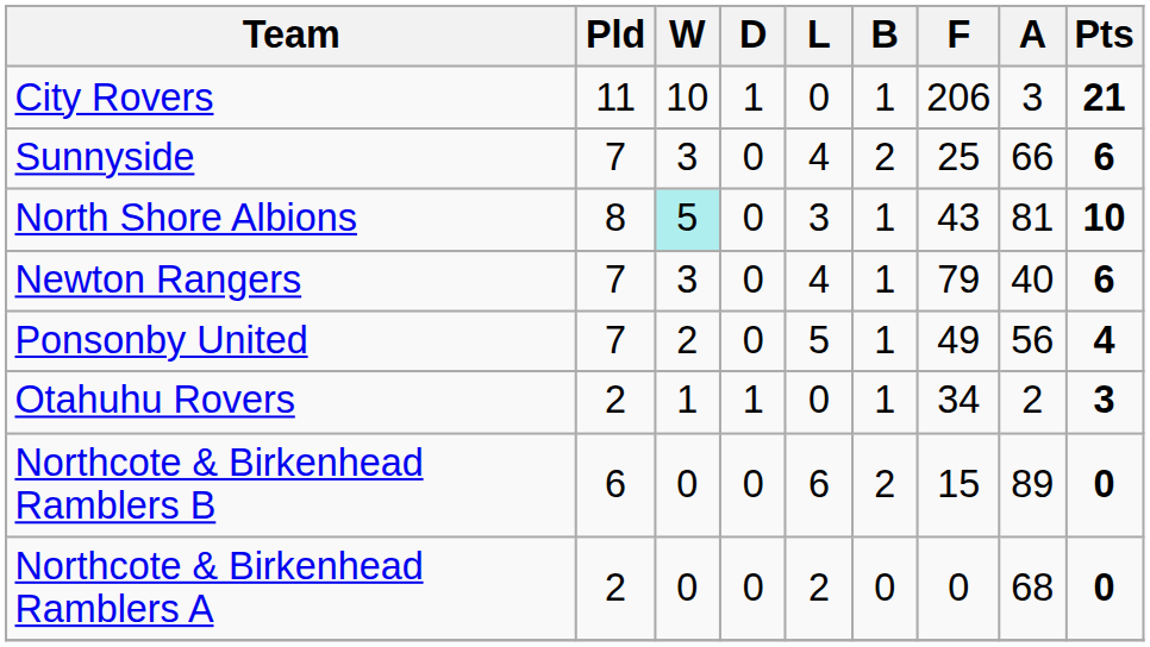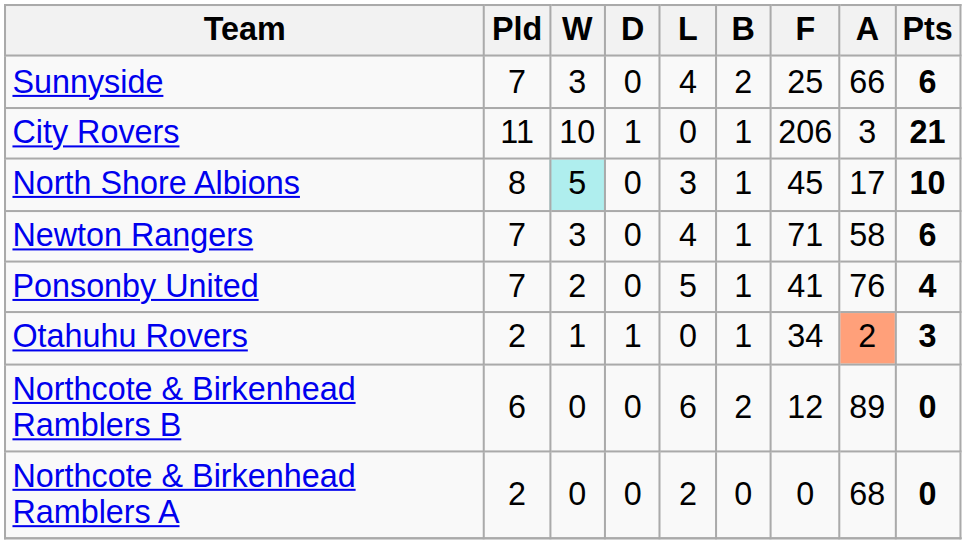 <table class="wikitable" style="text-align:center;">
 <tr>
 <th width=230>Team</th>
 <th width=20 abbr="Played">Pld</th>
 <th width=20 abbr="Won">W</th>
 <th width=20 abbr="Drawn">D</th>
 <th width=20 abbr="Lost">L</th>
 <th width=20 abbr="Bye">B</th>
 <th width=20 abbr="For">F</th>
 <th width=20 abbr="Against">A</th>
 <th width=20 abbr="Points">Pts</th>
 </tr>
 <tr>
+<td style="text-align:left;"><a href='#'>Sunnyside</a></td>
+<td>7</td>
+<td>3</td>
+<td>0</td>
+<td>4</td>
+<td>2</td>
+<td>25</td>
+<td>66</td>
+<td><strong>6</strong></td>
+</tr>
+<tr>
 <td style="text-align:left;"><a href='#'>City Rovers</a></td>
 <td>11</td>
 <td>10</td>
 <td>1</td>
 <td>0</td>
 <td>1</td>
 <td>206</td>
 <td>3</td>
 <td><strong>21</strong></td>
 </tr>
 <tr>
-<td style="text-align:left;"><a href='#'>Sunnyside</a></td>
-<td>7</td>
-<td>3</td>
-<td>0</td>
-<td>4</td>
-<td>2</td>
-<td>25</td>
-<td>66</td>
-<td><strong>6</strong></td>
-</tr>
-<tr>
 <td style="text-align:left;"><a href='#'>North Shore Albions</a></td>
 <td>8</td>
 <td style="background: paleturquoise;">5</td>
 <td>0</td>
 <td>3</td>
 <td>1</td>
-<td>43</td>
-<td>81</td>
+<td>45</td>
+<td>17</td>
 <td><strong>10</strong></td>
 </tr>
 <tr>
 <td style="text-align:left;"><a href='#'>Newton Rangers</a></td>
 <td>7</td>
 <td>3</td>
 <td>0</td>
 <td>4</td>
 <td>1</td>
-<td>79</td>
-<td>40</td>
+<td>71</td>
+<td>58</td>
 <td><strong>6</strong></td>
 </tr>
 <tr>
 <td style="text-align:left;"><a href='#'>Ponsonby United</a></td>
 <td>7</td>
 <td>2</td>
 <td>0</td>
 <td>5</td>
 <td>1</td>
-<td>49</td>
-<td>56</td>
+<td>41</td>
+<td>76</td>
 <td><strong>4</strong></td>
 </tr>
 <tr>
 <td style="text-align:left;"><a href='#'>Otahuhu Rovers</a></td>
 <td>2</td>
 <td>1</td>
 <td>1</td>
 <td>0</td>
 <td>1</td>
 <td>34</td>
-<td>2</td>
+<td style="background: lightsalmon;">2</td>
 <td><strong>3</strong></td>
 </tr>
 <tr>
 <td style="text-align:left;"><a href='#'>Northcote & Birkenhead Ramblers B</a></td>
 <td>6</td>
 <td>0</td>
 <td>0</td>
 <td>6</td>
 <td>2</td>
-<td>15</td>
+<td>12</td>
 <td>89</td>
 <td><strong>0</strong></td>
 </tr>
 <tr>
 <td style="text-align:left;"><a href='#'>Northcote & Birkenhead Ramblers A</a></td>
 <td>2</td>
 <td>0</td>
 <td>0</td>
 <td>2</td>
 <td>0</td>
 <td>0</td>
 <td>68</td>
 <td><strong>0</strong></td>
 </tr>
 <tr>
 </tr>
 </table>
